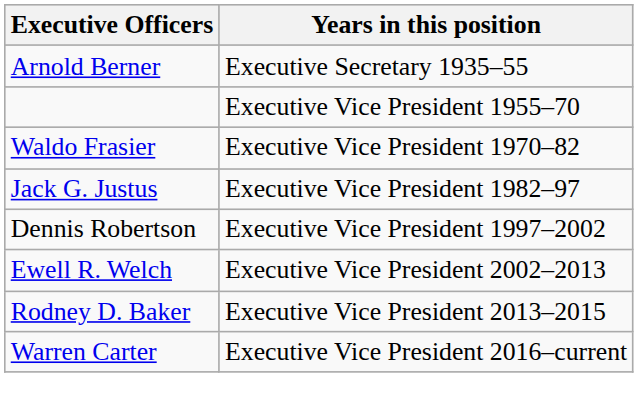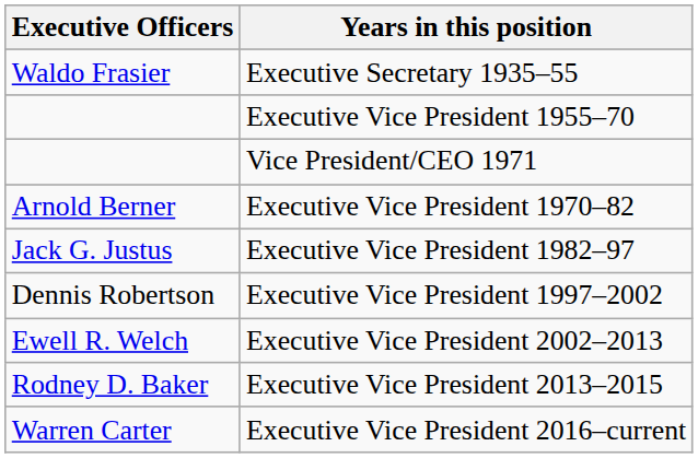 <table class="wikitable">
 <tr>
 <th>Executive Officers</th>
 <th>Years in this position</th>
 </tr>
 <tr>
-<td><a href='#'>Arnold Berner</a></td>
+<td><a href='#'>Waldo Frasier</a></td>
 <td>Executive Secretary 1935–55</td>
 </tr>
 <tr>
 <td></td>
 <td>Executive Vice President 1955–70</td>
 </tr>
 <tr>
-<td><a href='#'>Waldo Frasier</a></td>
+<td></td>
+<td>Vice President/CEO 1971</td>
+</tr>
+<tr>
+<td><a href='#'>Arnold Berner</a></td>
 <td>Executive Vice President 1970–82</td>
 </tr>
 <tr>
 <td><a href='#'>Jack G. Justus</a></td>
 <td>Executive Vice President 1982–97</td>
 </tr>
 <tr>
 <td>Dennis Robertson</td>
 <td>Executive Vice President 1997–2002</td>
 </tr>
 <tr>
 <td><a href='#'>Ewell R. Welch</a></td>
 <td>Executive Vice President 2002–2013</td>
 </tr>
 <tr>
 <td><a href='#'>Rodney D. Baker</a></td>
 <td>Executive Vice President 2013–2015</td>
 </tr>
 <tr>
 <td><a href='#'>Warren Carter</a></td>
 <td>Executive Vice President 2016–current</td>
 </tr>
 </table>
